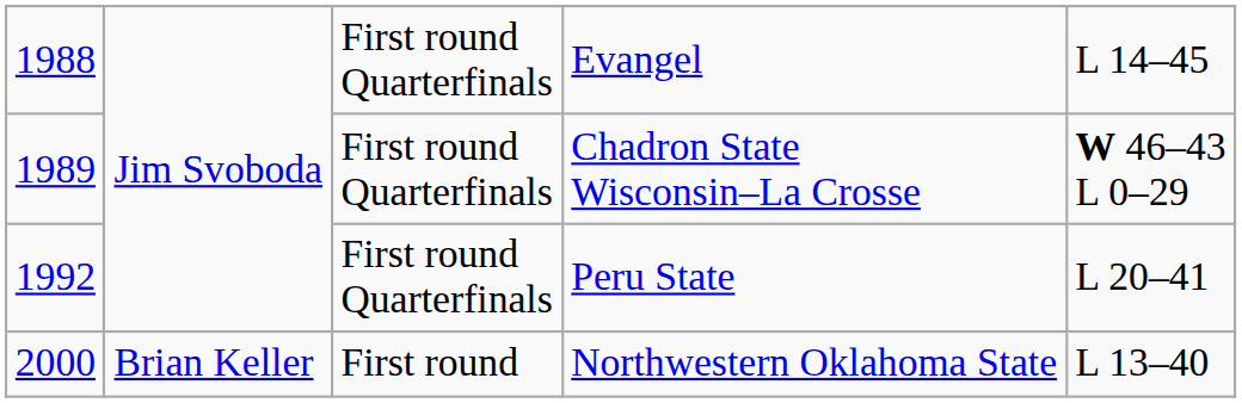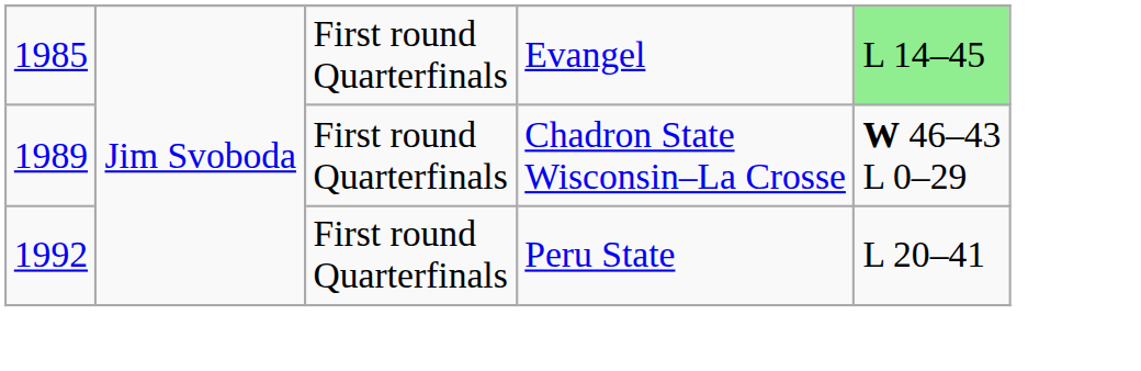 <table class="wikitable">
 <tr>
 </tr>
 <tr>
-<td><a href='#'>1988</a></td>
+<td><a href='#'>1985</a></td>
 <td rowspan=3><a href='#'>Jim Svoboda</a></td>
 <td>First round<br>Quarterfinals</td>
 <td><a href='#'>Evangel</a></td>
-<td>L 14–45</td>
+<td style="background: lightgreen;">L 14–45</td>
 </tr>
 <tr>
 <td><a href='#'>1989</a></td>
 <td>First round<br>Quarterfinals</td>
 <td><a href='#'>Chadron State</a><br><a href='#'>Wisconsin–La Crosse</a></td>
 <td><strong>W</strong> 46–43<br>L 0–29</td>
 </tr>
 <tr>
 <td><a href='#'>1992</a></td>
 <td>First round<br>Quarterfinals</td>
 <td><a href='#'>Peru State</a></td>
 <td>L 20–41</td>
 </tr>
-<tr>
-<td><a href='#'>2000</a></td>
-<td><a href='#'>Brian Keller</a></td>
-<td>First round</td>
-<td><a href='#'>Northwestern Oklahoma State</a></td>
-<td>L 13–40</td>
-</tr>
 </table>
